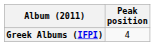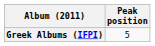 <table class="wikitable plainrowheaders" style="text-align:center">
 <tr>
 <th scope="col">Album (2011)</th>
 <th scope="col">Peak<br>position</th>
 </tr>
 <tr>
 <th scope="row">Greek Albums (<a href='#'>IFPI</a>)</th>
-<td>4</td>
+<td>5</td>
 </tr>
 </table>
